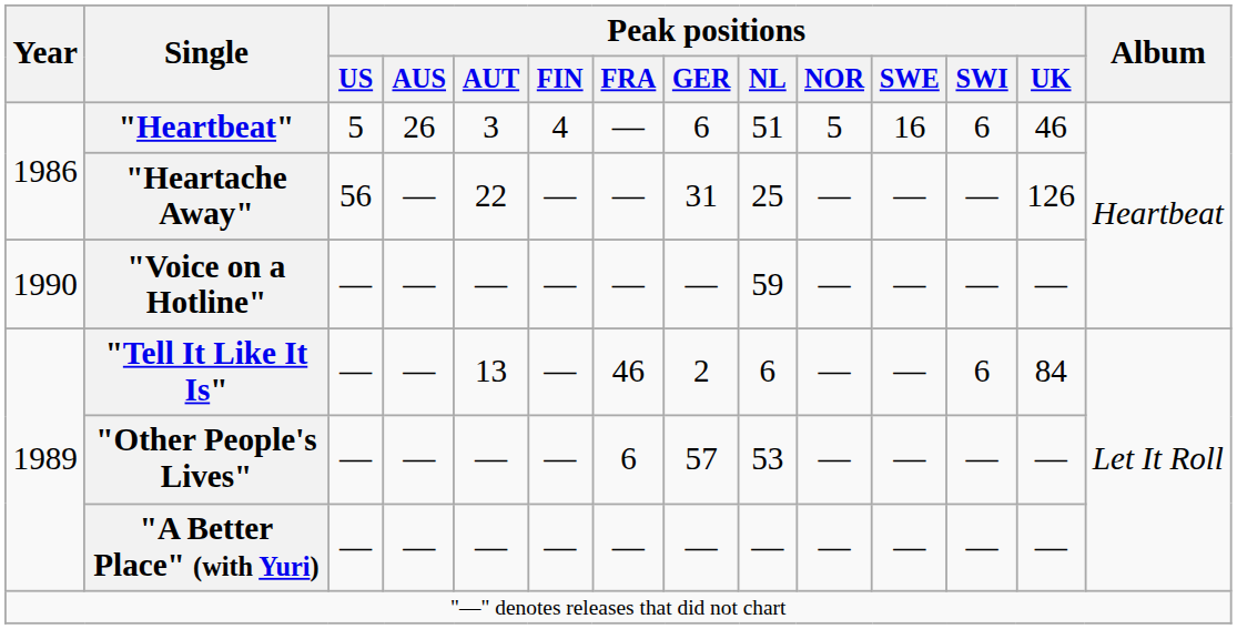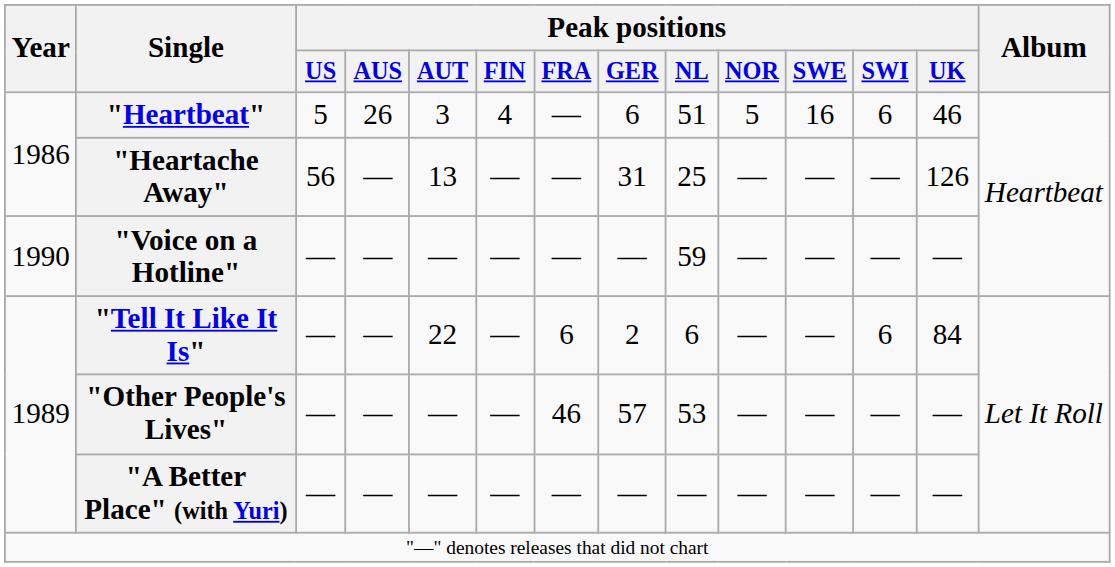 <table class="wikitable plainrowheaders" style="text-align:center;">
 <tr>
 <th rowspan="2">Year</th>
 <th rowspan="2" style="width:12em;">Single</th>
 <th colspan="11">Peak positions</th>
 <th rowspan="2">Album</th>
 </tr>
 <tr style="font-size:smaller;">
 <th style="width:35px;"><a href='#'>US</a><br></th>
 <th style="width:35px;"><a href='#'>AUS</a><br></th>
 <th style="width:35px;"><a href='#'>AUT</a><br></th>
 <th style="width:35px;"><a href='#'>FIN</a><br></th>
 <th style="width:35px;"><a href='#'>FRA</a><br></th>
 <th style="width:35px;"><a href='#'>GER</a><br></th>
 <th style="width:35px;"><a href='#'>NL</a><br></th>
 <th style="width:35px;"><a href='#'>NOR</a><br></th>
 <th style="width:35px;"><a href='#'>SWE</a><br></th>
 <th style="width:35px;"><a href='#'>SWI</a><br></th>
 <th style="width:35px;"><a href='#'>UK</a><br></th>
 </tr>
 <tr>
 <td rowspan="2">1986</td>
 <th scope="row">"<a href='#'>Heartbeat</a>"</th>
 <td>5</td>
 <td>26</td>
 <td>3</td>
 <td>4</td>
 <td>—</td>
 <td>6</td>
 <td>51</td>
 <td>5</td>
 <td>16</td>
 <td>6</td>
 <td>46</td>
 <td style="text-align:left;" rowspan="3"><em>Heartbeat</em></td>
 </tr>
 <tr>
 <th scope="row">"Heartache Away"</th>
 <td>56</td>
 <td>—</td>
-<td>22</td>
+<td>13</td>
 <td>—</td>
 <td>—</td>
 <td>31</td>
 <td>25</td>
 <td>—</td>
 <td>—</td>
 <td>—</td>
 <td>126</td>
 </tr>
 <tr>
 <td>1990</td>
 <th scope="row">"Voice on a Hotline"</th>
 <td>—</td>
 <td>—</td>
 <td>—</td>
 <td>—</td>
 <td>—</td>
 <td>—</td>
 <td>59</td>
 <td>—</td>
 <td>—</td>
 <td>—</td>
 <td>—</td>
 </tr>
 <tr>
 <td rowspan="3">1989</td>
 <th scope="row">"<a href='#'>Tell It Like It Is</a>"</th>
 <td>—</td>
 <td>—</td>
-<td>13</td>
+<td>22</td>
 <td>—</td>
-<td>46</td>
+<td>6</td>
 <td>2</td>
 <td>6</td>
 <td>—</td>
 <td>—</td>
 <td>6</td>
 <td>84</td>
 <td style="text-align:left;" rowspan="3"><em>Let It Roll</em></td>
 </tr>
 <tr>
 <th scope="row">"Other People's Lives"</th>
 <td>—</td>
 <td>—</td>
 <td>—</td>
 <td>—</td>
-<td>6</td>
+<td>46</td>
 <td>57</td>
 <td>53</td>
 <td>—</td>
 <td>—</td>
 <td>—</td>
 <td>—</td>
 </tr>
 <tr>
 <th scope="row">"A Better Place" <small>(with <a href='#'>Yuri</a>)</small></th>
 <td>—</td>
 <td>—</td>
 <td>—</td>
 <td>—</td>
 <td>—</td>
 <td>—</td>
 <td>—</td>
 <td>—</td>
 <td>—</td>
 <td>—</td>
 <td>—</td>
 </tr>
 <tr>
 <td colspan="15" style="font-size:8pt">"—" denotes releases that did not chart</td>
 </tr>
 </table>
